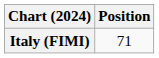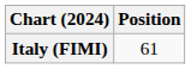 <table class="wikitable sortable plainrowheaders" style="text-align:center">
 <tr>
 <th scope="col">Chart (2024)</th>
 <th scope="col">Position</th>
 </tr>
 <tr>
 <th scope="row">Italy (FIMI)</th>
-<td>71</td>
+<td>61</td>
 </tr>
 </table>
